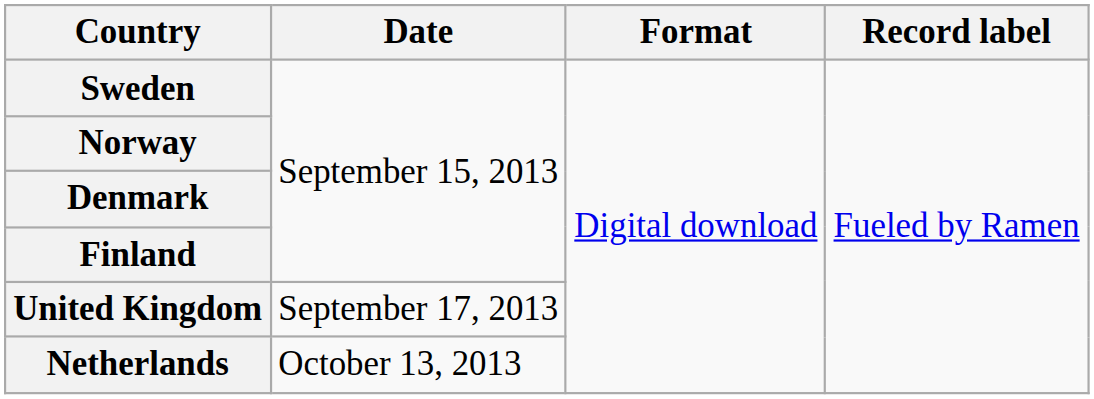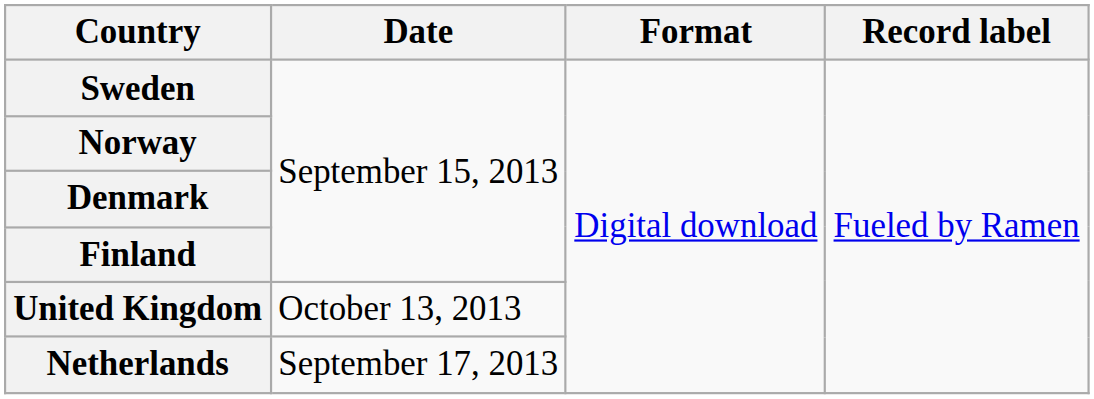 <table class="wikitable plainrowheaders">
 <tr>
 <th scope="col">Country</th>
 <th scope="col">Date</th>
 <th scope="col">Format</th>
 <th scope="col">Record label</th>
 </tr>
 <tr>
 <th scope="row">Sweden</th>
 <td rowspan="4">September 15, 2013</td>
 <td rowspan="6"><a href='#'>Digital download</a></td>
 <td rowspan="6"><a href='#'>Fueled by Ramen</a></td>
 </tr>
 <tr>
 <th scope="row">Norway</th>
 </tr>
 <tr>
 <th scope="row">Denmark</th>
 </tr>
 <tr>
 <th scope="row">Finland</th>
 </tr>
 <tr>
 <th scope="row">United Kingdom</th>
-<td>September 17, 2013</td>
+<td>October 13, 2013</td>
 </tr>
 <tr>
 <th scope="row">Netherlands</th>
-<td>October 13, 2013</td>
+<td>September 17, 2013</td>
 </tr>
 </table>
